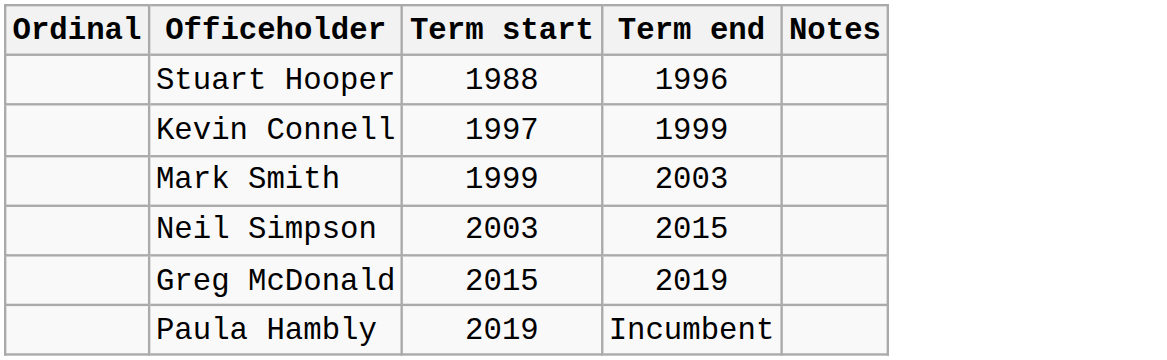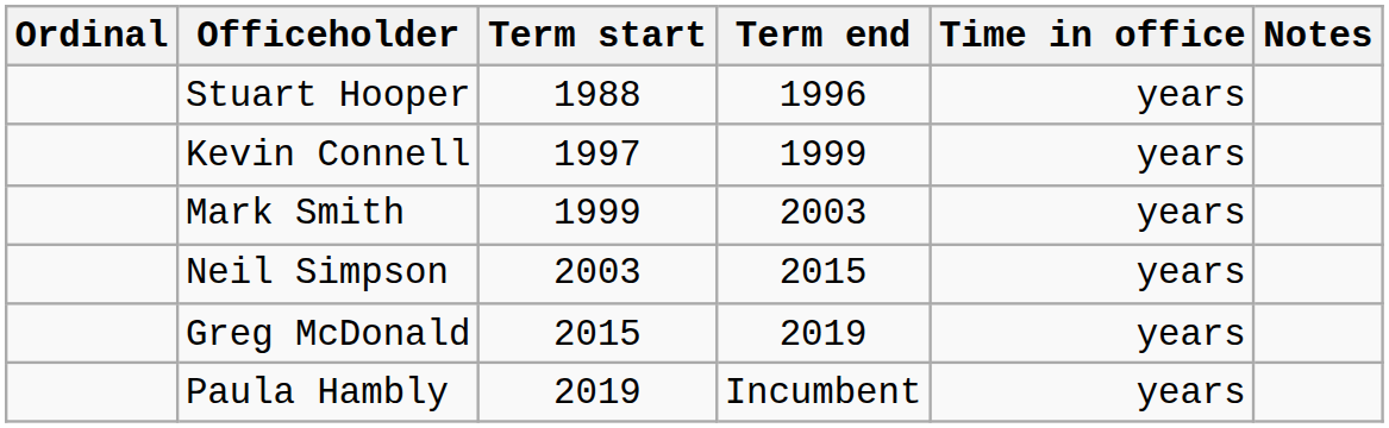 <table class="wikitable sortable">
 <tr>
 <th>Ordinal</th>
 <th>Officeholder</th>
 <th>Term start</th>
 <th>Term end</th>
+<th>Time in office</th>
 <th>Notes</th>
 </tr>
 <tr>
 <td align=center></td>
 <td>Stuart Hooper</td>
 <td align=center>1988</td>
 <td align=center>1996</td>
+<td align=right> years</td>
 <td></td>
 </tr>
 <tr>
 <td align=center></td>
 <td>Kevin Connell</td>
 <td align=center>1997</td>
 <td align=center>1999</td>
+<td align=right> years</td>
 <td></td>
 </tr>
 <tr>
 <td align=center></td>
 <td>Mark Smith</td>
 <td align=center>1999</td>
 <td align=center>2003</td>
+<td align=right> years</td>
 <td></td>
 </tr>
 <tr>
 <td align=center></td>
 <td>Neil Simpson</td>
 <td align=center>2003</td>
 <td align=center>2015</td>
+<td align=right> years</td>
 <td></td>
 </tr>
 <tr>
 <td align=center></td>
 <td>Greg McDonald</td>
 <td align=center>2015</td>
 <td align=center>2019</td>
+<td align=right> years</td>
 <td></td>
 </tr>
 <tr>
 <td align=center></td>
 <td>Paula Hambly</td>
 <td align=center>2019</td>
 <td align=center>Incumbent</td>
+<td align=right> years</td>
 <td></td>
 </tr>
 </table>
